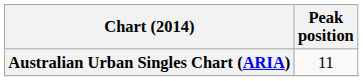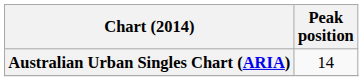 <table class="wikitable plainrowheaders sortable" style="text-align:center;">
 <tr>
 <th scope="col">Chart (2014)</th>
 <th scope="col">Peak<br>position</th>
 </tr>
 <tr>
 <th scope="row">Australian Urban Singles Chart (<a href='#'>ARIA</a>)</th>
-<td align="center">11</td>
+<td align="center">14</td>
 </tr>
 <tr>
 </tr>
 <tr>
 </tr>
 <tr>
 </tr>
 <tr>
 </tr>
 <tr>
 </tr>
 <tr>
 </tr>
 <tr>
 </tr>
 <tr>
 </tr>
 <tr>
 </tr>
 <tr>
 </tr>
 <tr>
 </tr>
 </table>
